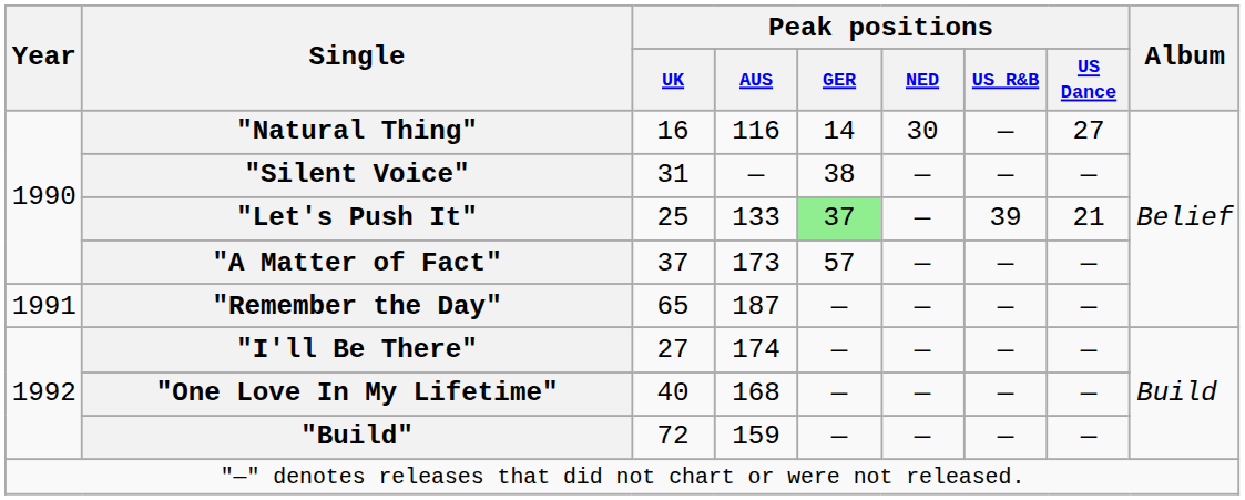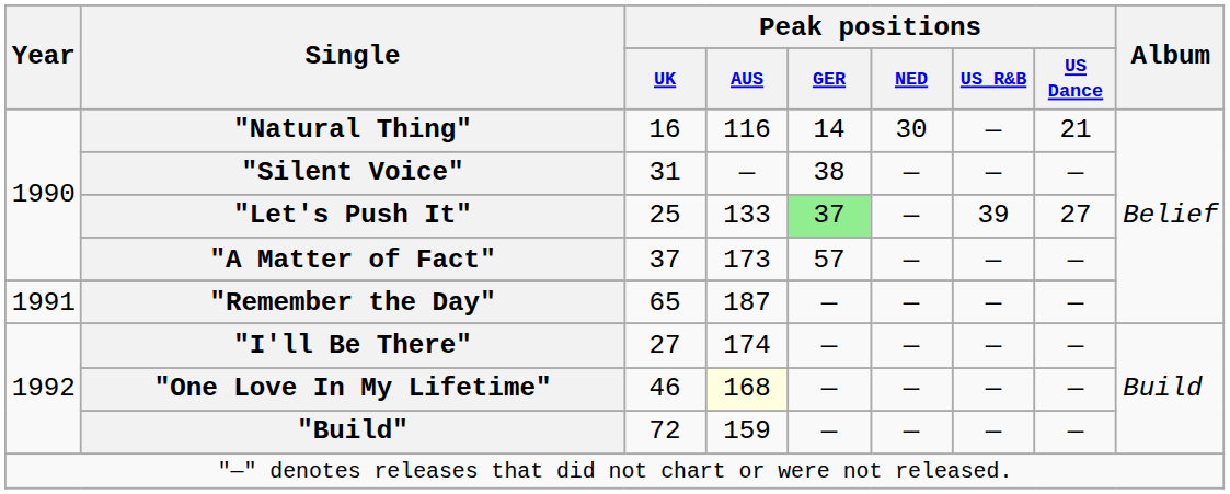 <table class="wikitable plainrowheaders" style="text-align:center;">
 <tr>
 <th rowspan="2">Year</th>
 <th rowspan="2" style="width:20em;">Single</th>
 <th colspan="6">Peak positions</th>
 <th rowspan="2">Album</th>
 </tr>
 <tr style="font-size:smaller;">
 <th width="35"><small><a href='#'>UK</a></small><br></th>
 <th width="35"><small><a href='#'>AUS</a></small><br></th>
 <th width="35"><small><a href='#'>GER</a></small><br></th>
 <th width="35"><small><a href='#'>NED</a></small><br></th>
 <th width="35"><small><a href='#'>US R&B</a></small><br></th>
 <th width="35"><small><a href='#'>US Dance</a></small><br></th>
 </tr>
 <tr>
 <td rowspan="4">1990</td>
 <th scope="row">"Natural Thing"</th>
 <td>16</td>
 <td>116</td>
 <td>14</td>
 <td>30</td>
 <td>—</td>
-<td>27</td>
+<td>21</td>
 <td align="left" rowspan="5"><em>Belief</em></td>
 </tr>
 <tr>
 <th scope="row">"Silent Voice"</th>
 <td>31</td>
 <td>—</td>
 <td>38</td>
 <td>—</td>
 <td>—</td>
 <td>—</td>
 </tr>
 <tr>
 <th scope="row">"Let's Push It"</th>
 <td>25</td>
 <td>133</td>
 <td style="background: lightgreen;">37</td>
 <td>—</td>
 <td>39</td>
-<td>21</td>
+<td>27</td>
 </tr>
 <tr>
 <th scope="row">"A Matter of Fact"</th>
 <td>37</td>
 <td>173</td>
 <td>57</td>
 <td>—</td>
 <td>—</td>
 <td>—</td>
 </tr>
 <tr>
 <td>1991</td>
 <th scope="row">"Remember the Day"</th>
 <td>65</td>
 <td>187</td>
 <td>—</td>
 <td>—</td>
 <td>—</td>
 <td>—</td>
 </tr>
 <tr>
 <td rowspan="3">1992</td>
 <th scope="row">"I'll Be There"</th>
 <td>27</td>
 <td>174</td>
 <td>—</td>
 <td>—</td>
 <td>—</td>
 <td>—</td>
 <td align="left" rowspan="3"><em>Build</em></td>
 </tr>
 <tr>
 <th scope="row">"One Love In My Lifetime"</th>
-<td>40</td>
-<td>168</td>
+<td>46</td>
+<td style="background: lightyellow;">168</td>
 <td>—</td>
 <td>—</td>
 <td>—</td>
 <td>—</td>
 </tr>
 <tr>
 <th scope="row">"Build"</th>
 <td>72</td>
 <td>159</td>
 <td>—</td>
 <td>—</td>
 <td>—</td>
 <td>—</td>
 </tr>
 <tr>
 <td align="center" colspan="9" style="font-size:8pt">"—" denotes releases that did not chart or were not released.</td>
 </tr>
 </table>
